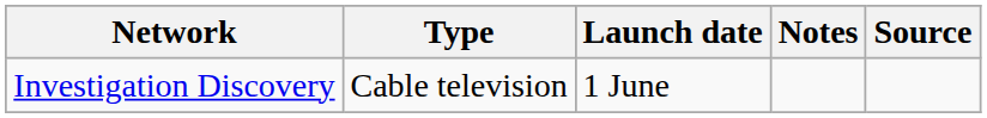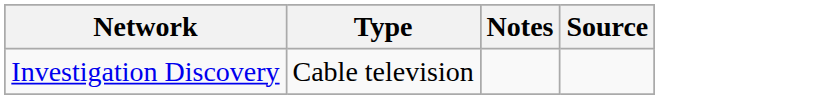 <table class="wikitable sortable">
 <tr>
 <th>Network</th>
 <th>Type</th>
-<th>Launch date</th>
 <th>Notes</th>
 <th>Source</th>
 </tr>
 <tr>
 <td><a href='#'>Investigation Discovery</a></td>
 <td>Cable television</td>
-<td>1 June</td>
 <td></td>
 <td></td>
 </tr>
 </table>
